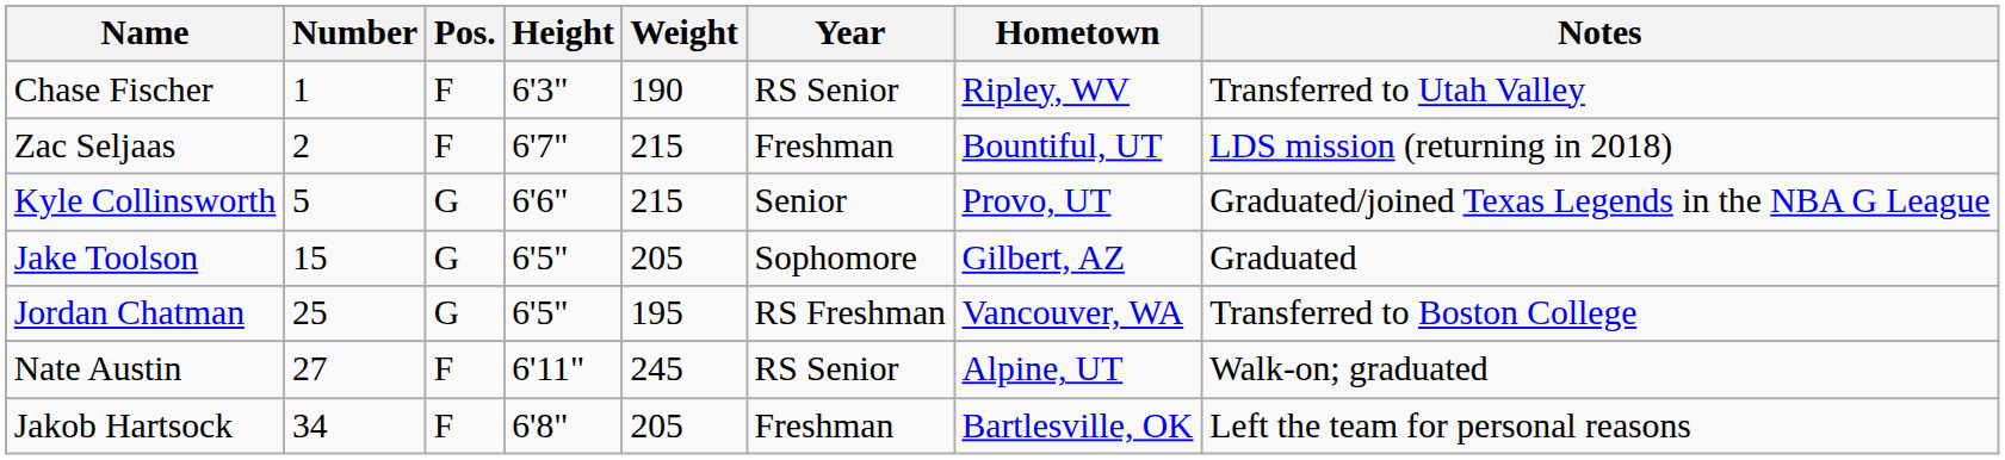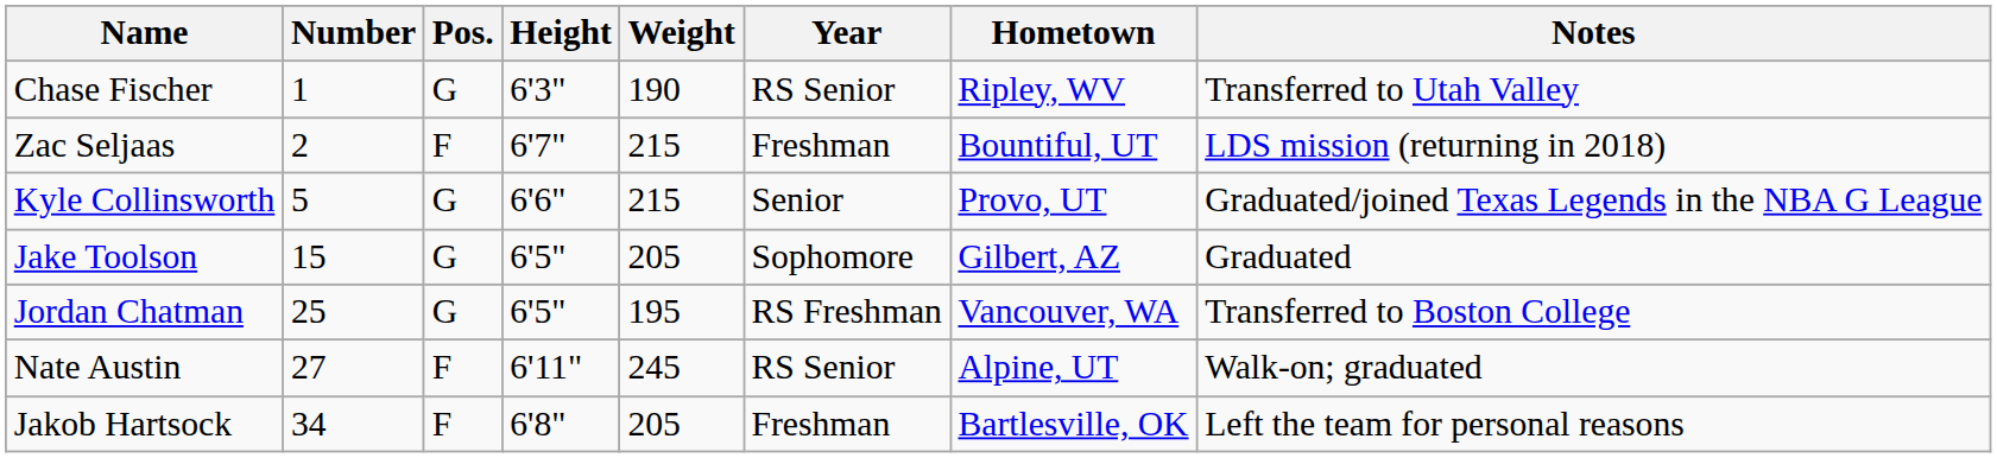 <table class="wikitable sortable" border="1">
 <tr>
 <th>Name</th>
 <th>Number</th>
 <th>Pos.</th>
 <th>Height</th>
 <th>Weight</th>
 <th>Year</th>
 <th>Hometown</th>
 <th class="unsortable">Notes</th>
 </tr>
 <tr>
 <td>Chase Fischer</td>
 <td>1</td>
-<td>F</td>
+<td>G</td>
 <td>6'3"</td>
 <td>190</td>
 <td>RS Senior</td>
 <td><a href='#'>Ripley, WV</a></td>
 <td>Transferred to <a href='#'>Utah Valley</a></td>
 </tr>
 <tr>
 <td>Zac Seljaas</td>
 <td>2</td>
 <td>F</td>
 <td>6'7"</td>
 <td>215</td>
 <td>Freshman</td>
 <td><a href='#'>Bountiful, UT</a></td>
 <td><a href='#'>LDS mission</a> (returning in 2018)</td>
 </tr>
 <tr>
 <td><a href='#'>Kyle Collinsworth</a></td>
 <td>5</td>
 <td>G</td>
 <td>6'6"</td>
 <td>215</td>
 <td>Senior</td>
 <td><a href='#'>Provo, UT</a></td>
 <td>Graduated/joined <a href='#'>Texas Legends</a> in the <a href='#'>NBA G League</a></td>
 </tr>
 <tr>
 <td><a href='#'>Jake Toolson</a></td>
 <td>15</td>
 <td>G</td>
 <td>6'5"</td>
 <td>205</td>
 <td>Sophomore</td>
 <td><a href='#'>Gilbert, AZ</a></td>
 <td>Graduated</td>
 </tr>
 <tr>
 <td><a href='#'>Jordan Chatman</a></td>
 <td>25</td>
 <td>G</td>
 <td>6'5"</td>
 <td>195</td>
 <td>RS Freshman</td>
 <td><a href='#'>Vancouver, WA</a></td>
 <td>Transferred to <a href='#'>Boston College</a></td>
 </tr>
 <tr>
 <td>Nate Austin</td>
 <td>27</td>
 <td>F</td>
 <td>6'11"</td>
 <td>245</td>
 <td>RS Senior</td>
 <td><a href='#'>Alpine, UT</a></td>
 <td>Walk-on; graduated</td>
 </tr>
 <tr>
 <td>Jakob Hartsock</td>
 <td>34</td>
 <td>F</td>
 <td>6'8"</td>
 <td>205</td>
 <td>Freshman</td>
 <td><a href='#'>Bartlesville, OK</a></td>
 <td>Left the team for personal reasons</td>
 </tr>
 </table>
